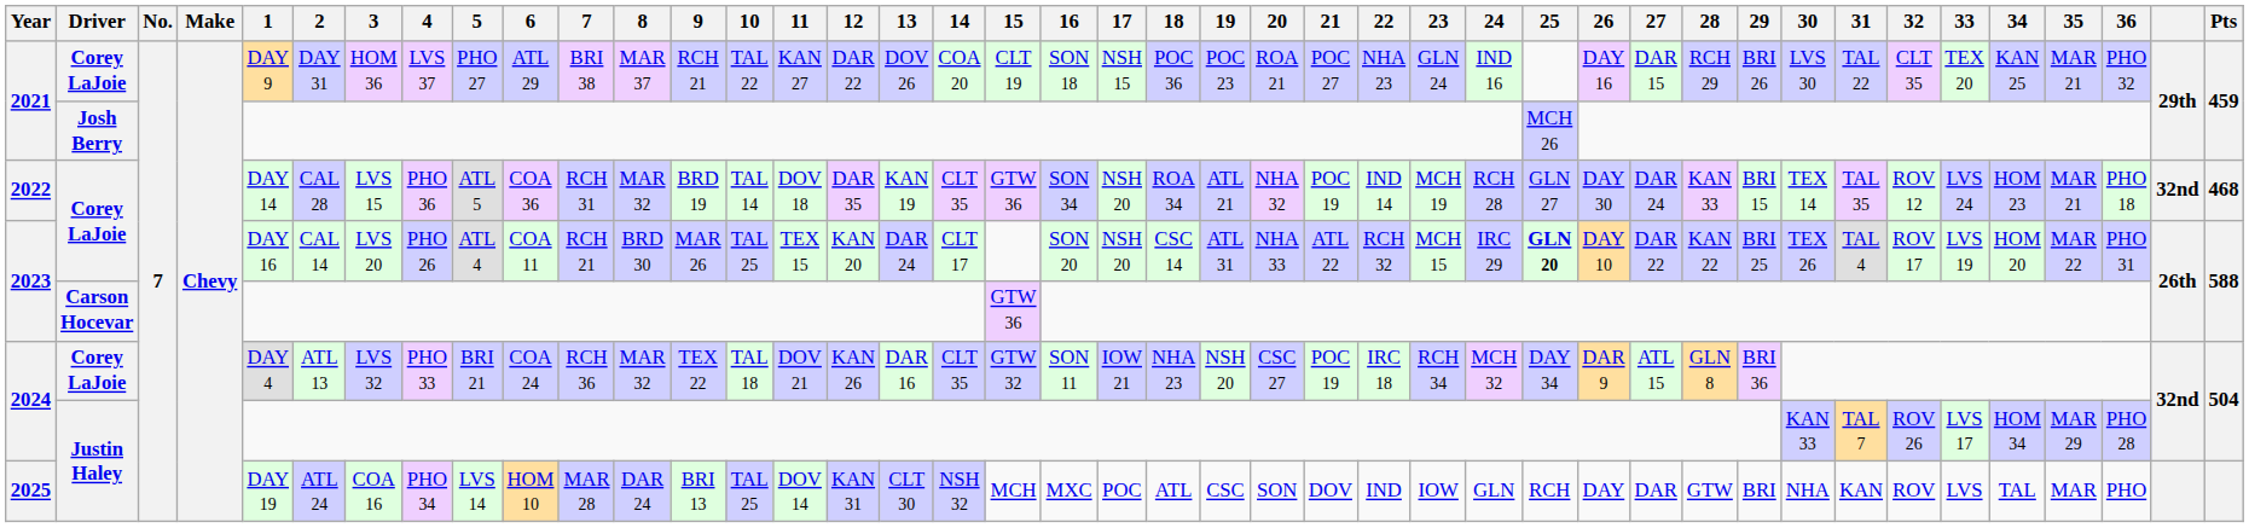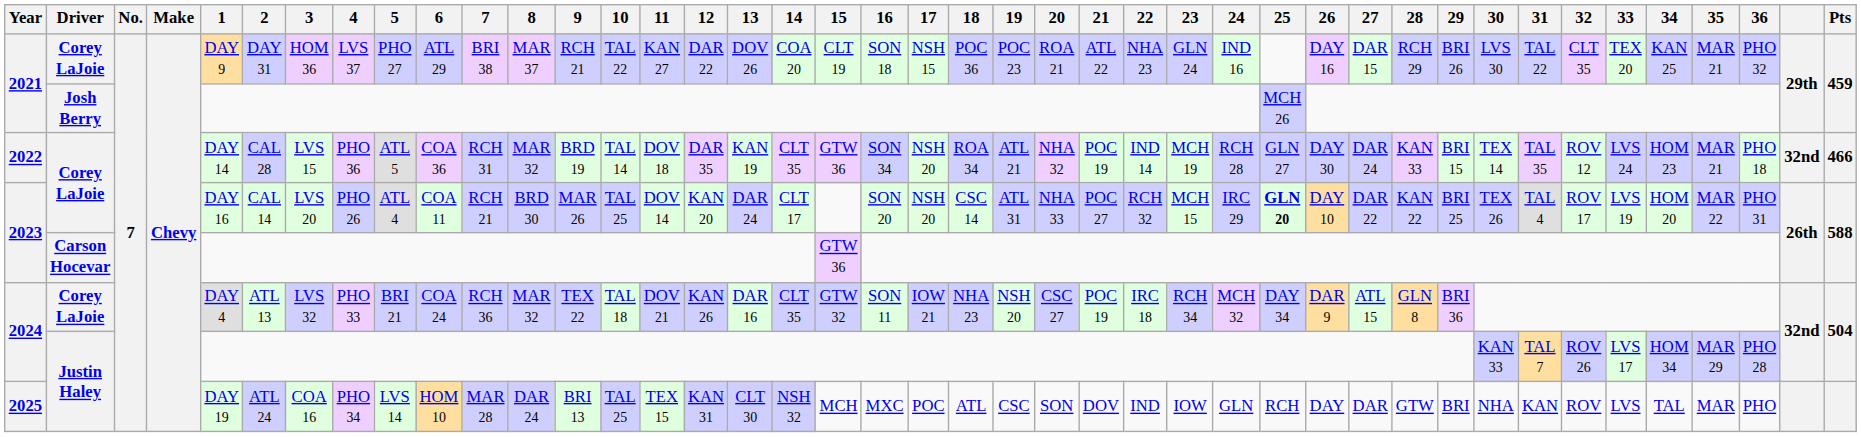 <table class="wikitable" style="text-align:center; font-size:75%">
 <tr>
 <th>Year</th>
 <th>Driver</th>
 <th>No.</th>
 <th>Make</th>
 <th>1</th>
 <th>2</th>
 <th>3</th>
 <th>4</th>
 <th>5</th>
 <th>6</th>
 <th>7</th>
 <th>8</th>
 <th>9</th>
 <th>10</th>
 <th>11</th>
 <th>12</th>
 <th>13</th>
 <th>14</th>
 <th>15</th>
 <th>16</th>
 <th>17</th>
 <th>18</th>
 <th>19</th>
 <th>20</th>
 <th>21</th>
 <th>22</th>
 <th>23</th>
 <th>24</th>
 <th>25</th>
 <th>26</th>
 <th>27</th>
 <th>28</th>
 <th>29</th>
 <th>30</th>
 <th>31</th>
 <th>32</th>
 <th>33</th>
 <th>34</th>
 <th>35</th>
 <th>36</th>
 <th></th>
 <th>Pts</th>
 </tr>
 <tr>
 <th rowspan=2><a href='#'>2021</a></th>
 <th><a href='#'>Corey LaJoie</a></th>
 <th rowspan="8">7</th>
 <th rowspan="8"><a href='#'>Chevy</a></th>
 <td style="background:#FFDF9F;"><a href='#'>DAY</a><br><small>9</small></td>
 <td style="background:#CFCFFF;"><a href='#'>DAY</a><br><small>31</small></td>
 <td style="background:#EFCFFF;"><a href='#'>HOM</a><br><small>36</small></td>
 <td style="background:#EFCFFF;"><a href='#'>LVS</a><br><small>37</small></td>
 <td style="background:#CFCFFF;"><a href='#'>PHO</a><br><small>27</small></td>
 <td style="background:#CFCFFF;"><a href='#'>ATL</a><br><small>29</small></td>
 <td style="background:#EFCFFF;"><a href='#'>BRI</a><br><small>38</small></td>
 <td style="background:#EFCFFF;"><a href='#'>MAR</a><br><small>37</small></td>
 <td style="background:#CFCFFF;"><a href='#'>RCH</a><br><small>21</small></td>
 <td style="background:#CFCFFF;"><a href='#'>TAL</a><br><small>22</small></td>
 <td style="background:#CFCFFF;"><a href='#'>KAN</a><br><small>27</small></td>
 <td style="background:#CFCFFF;"><a href='#'>DAR</a><br><small>22</small></td>
 <td style="background:#CFCFFF;"><a href='#'>DOV</a><br><small>26</small></td>
 <td style="background:#DFFFDF;"><a href='#'>COA</a><br><small>20</small></td>
 <td style="background:#DFFFDF;"><a href='#'>CLT</a><br><small>19</small></td>
 <td style="background:#DFFFDF;"><a href='#'>SON</a><br><small>18</small></td>
 <td style="background:#DFFFDF;"><a href='#'>NSH</a><br><small>15</small></td>
 <td style="background:#CFCFFF;"><a href='#'>POC</a><br><small>36</small></td>
 <td style="background:#CFCFFF;"><a href='#'>POC</a><br><small>23</small></td>
 <td style="background:#CFCFFF;"><a href='#'>ROA</a><br><small>21</small></td>
-<td style="background:#CFCFFF;"><a href='#'>POC</a><br><small>27</small></td>
+<td style="background:#CFCFFF;"><a href='#'>ATL</a><br><small>22</small></td>
 <td style="background:#CFCFFF;"><a href='#'>NHA</a><br><small>23</small></td>
 <td style="background:#CFCFFF;"><a href='#'>GLN</a><br><small>24</small></td>
 <td style="background:#DFFFDF;"><a href='#'>IND</a><br><small>16</small></td>
 <td colspan=1></td>
 <td style="background:#EFCFFF;"><a href='#'>DAY</a><br><small>16</small></td>
 <td style="background:#DFFFDF;"><a href='#'>DAR</a><br><small>15</small></td>
 <td style="background:#CFCFFF;"><a href='#'>RCH</a><br><small>29</small></td>
 <td style="background:#CFCFFF;"><a href='#'>BRI</a><br><small>26</small></td>
 <td style="background:#CFCFFF;"><a href='#'>LVS</a><br><small>30</small></td>
 <td style="background:#CFCFFF;"><a href='#'>TAL</a><br><small>22</small></td>
 <td style="background:#EFCFFF;"><a href='#'>CLT</a><br><small>35</small></td>
 <td style="background:#DFFFDF;"><a href='#'>TEX</a><br><small>20</small></td>
 <td style="background:#CFCFFF;"><a href='#'>KAN</a><br><small>25</small></td>
 <td style="background:#CFCFFF;"><a href='#'>MAR</a><br><small>21</small></td>
 <td style="background:#CFCFFF;"><a href='#'>PHO</a><br><small>32</small></td>
 <th rowspan=2>29th</th>
 <th rowspan=2>459</th>
 </tr>
 <tr>
 <th><a href='#'>Josh Berry</a></th>
 <td colspan=24></td>
 <td style="background:#CFCFFF;"><a href='#'>MCH</a><br><small>26</small></td>
 <td colspan=11></td>
 </tr>
 <tr>
 <th><a href='#'>2022</a></th>
 <th rowspan=2><a href='#'>Corey LaJoie</a></th>
 <td style="background:#DFFFDF;"><a href='#'>DAY</a><br><small>14</small></td>
 <td style="background:#CFCFFF;"><a href='#'>CAL</a><br><small>28</small></td>
 <td style="background:#DFFFDF;"><a href='#'>LVS</a><br><small>15</small></td>
 <td style="background:#EFCFFF;"><a href='#'>PHO</a><br><small>36</small></td>
 <td style="background:#DFDFDF;"><a href='#'>ATL</a><br><small>5</small></td>
 <td style="background:#EFCFFF;"><a href='#'>COA</a><br><small>36</small></td>
 <td style="background:#CFCFFF;"><a href='#'>RCH</a><br><small>31</small></td>
 <td style="background:#CFCFFF;"><a href='#'>MAR</a><br><small>32</small></td>
 <td style="background:#DFFFDF;"><a href='#'>BRD</a><br><small>19</small></td>
 <td style="background:#DFFFDF;"><a href='#'>TAL</a><br><small>14</small></td>
 <td style="background:#DFFFDF;"><a href='#'>DOV</a><br><small>18</small></td>
 <td style="background:#EFCFFF;"><a href='#'>DAR</a><br><small>35</small></td>
 <td style="background:#DFFFDF;"><a href='#'>KAN</a><br><small>19</small></td>
 <td style="background:#EFCFFF;"><a href='#'>CLT</a><br><small>35</small></td>
 <td style="background:#EFCFFF;"><a href='#'>GTW</a><br><small>36</small></td>
 <td style="background:#CFCFFF;"><a href='#'>SON</a><br><small>34</small></td>
 <td style="background:#DFFFDF;"><a href='#'>NSH</a><br><small>20</small></td>
 <td style="background:#CFCFFF;"><a href='#'>ROA</a><br><small>34</small></td>
 <td style="background:#CFCFFF;"><a href='#'>ATL</a><br><small>21</small></td>
 <td style="background:#EFCFFF;"><a href='#'>NHA</a><br><small>32</small></td>
 <td style="background:#DFFFDF;"><a href='#'>POC</a><br><small>19</small></td>
 <td style="background:#DFFFDF;"><a href='#'>IND</a><br><small>14</small></td>
 <td style="background:#DFFFDF;"><a href='#'>MCH</a><br><small>19</small></td>
 <td style="background:#CFCFFF;"><a href='#'>RCH</a><br><small>28</small></td>
 <td style="background:#CFCFFF;"><a href='#'>GLN</a><br><small>27</small></td>
 <td style="background:#CFCFFF;"><a href='#'>DAY</a><br><small>30</small></td>
 <td style="background:#CFCFFF;"><a href='#'>DAR</a><br><small>24</small></td>
 <td style="background:#EFCFFF;"><a href='#'>KAN</a><br><small>33</small></td>
 <td style="background:#DFFFDF;"><a href='#'>BRI</a><br><small>15</small></td>
 <td style="background:#DFFFDF;"><a href='#'>TEX</a><br><small>14</small></td>
 <td style="background:#EFCFFF;"><a href='#'>TAL</a><br><small>35</small></td>
 <td style="background:#DFFFDF;"><a href='#'>ROV</a><br><small>12</small></td>
 <td style="background:#CFCFFF;"><a href='#'>LVS</a><br><small>24</small></td>
 <td style="background:#CFCFFF;"><a href='#'>HOM</a><br><small>23</small></td>
 <td style="background:#CFCFFF;"><a href='#'>MAR</a><br><small>21</small></td>
 <td style="background:#DFFFDF;"><a href='#'>PHO</a><br><small>18</small></td>
 <th>32nd</th>
-<th>468</th>
+<th>466</th>
 </tr>
 <tr>
 <th rowspan=2><a href='#'>2023</a></th>
 <td style="background:#DFFFDF;"><a href='#'>DAY</a><br><small>16</small></td>
 <td style="background:#DFFFDF;"><a href='#'>CAL</a><br><small>14</small></td>
 <td style="background:#DFFFDF;"><a href='#'>LVS</a><br><small>20</small></td>
 <td style="background:#CFCFFF;"><a href='#'>PHO</a><br><small>26</small></td>
 <td style="background:#DFDFDF;"><a href='#'>ATL</a><br><small>4</small></td>
 <td style="background:#DFFFDF;"><a href='#'>COA</a><br><small>11</small></td>
 <td style="background:#CFCFFF;"><a href='#'>RCH</a><br><small>21</small></td>
 <td style="background:#CFCFFF;"><a href='#'>BRD</a><br><small>30</small></td>
 <td style="background:#CFCFFF;"><a href='#'>MAR</a><br><small>26</small></td>
 <td style="background:#CFCFFF;"><a href='#'>TAL</a><br><small>25</small></td>
-<td style="background:#DFFFDF;"><a href='#'>TEX</a><br><small>15</small></td>
+<td style="background:#DFFFDF;"><a href='#'>DOV</a><br><small>14</small></td>
 <td style="background:#DFFFDF;"><a href='#'>KAN</a><br><small>20</small></td>
 <td style="background:#CFCFFF;"><a href='#'>DAR</a><br><small>24</small></td>
 <td style="background:#DFFFDF;"><a href='#'>CLT</a><br><small>17</small></td>
 <td></td>
 <td style="background:#DFFFDF;"><a href='#'>SON</a><br><small>20</small></td>
 <td style="background:#DFFFDF;"><a href='#'>NSH</a><br><small>20</small></td>
 <td style="background:#DFFFDF;"><a href='#'>CSC</a><br><small>14</small></td>
 <td style="background:#CFCFFF;"><a href='#'>ATL</a><br><small>31</small></td>
 <td style="background:#CFCFFF;"><a href='#'>NHA</a><br><small>33</small></td>
-<td style="background:#CFCFFF;"><a href='#'>ATL</a><br><small>22</small></td>
+<td style="background:#CFCFFF;"><a href='#'>POC</a><br><small>27</small></td>
 <td style="background:#CFCFFF;"><a href='#'>RCH</a><br><small>32</small></td>
 <td style="background:#DFFFDF;"><a href='#'>MCH</a><br><small>15</small></td>
 <td style="background:#CFCFFF;"><a href='#'>IRC</a><br><small>29</small></td>
 <td style="background:#DFFFDF;"><strong><a href='#'>GLN</a><br><small>20</small></strong></td>
 <td style="background:#FFDF9F;"><a href='#'>DAY</a><br><small>10</small></td>
 <td style="background:#CFCFFF;"><a href='#'>DAR</a><br><small>22</small></td>
 <td style="background:#CFCFFF;"><a href='#'>KAN</a><br><small>22</small></td>
 <td style="background:#CFCFFF;"><a href='#'>BRI</a><br><small>25</small></td>
 <td style="background:#CFCFFF;"><a href='#'>TEX</a><br><small>26</small></td>
 <td style="background:#DFDFDF;"><a href='#'>TAL</a><br><small>4</small></td>
 <td style="background:#DFFFDF;"><a href='#'>ROV</a><br><small>17</small></td>
 <td style="background:#DFFFDF;"><a href='#'>LVS</a><br><small>19</small></td>
 <td style="background:#DFFFDF;"><a href='#'>HOM</a><br><small>20</small></td>
 <td style="background:#CFCFFF;"><a href='#'>MAR</a><br><small>22</small></td>
 <td style="background:#CFCFFF;"><a href='#'>PHO</a><br><small>31</small></td>
 <th rowspan=2>26th</th>
 <th rowspan=2>588</th>
 </tr>
 <tr>
 <th><a href='#'>Carson Hocevar</a></th>
 <td colspan=14></td>
 <td style="background:#EFCFFF;"><a href='#'>GTW</a><br><small>36</small></td>
 <td colspan=21></td>
 </tr>
 <tr>
 <th rowspan="2"><a href='#'>2024</a></th>
 <th><a href='#'>Corey LaJoie</a></th>
 <td style="background:#DFDFDF;"><a href='#'>DAY</a><br><small>4</small></td>
 <td style="background:#DFFFDF;"><a href='#'>ATL</a><br><small>13</small></td>
 <td style="background:#CFCFFF;"><a href='#'>LVS</a><br><small>32</small></td>
 <td style="background:#EFCFFF;"><a href='#'>PHO</a><br><small>33</small></td>
 <td style="background:#CFCFFF;"><a href='#'>BRI</a><br><small>21</small></td>
 <td style="background:#CFCFFF;"><a href='#'>COA</a><br><small>24</small></td>
 <td style="background:#CFCFFF;"><a href='#'>RCH</a><br><small>36</small></td>
 <td style="background:#CFCFFF;"><a href='#'>MAR</a><br><small>32</small></td>
 <td style="background:#CFCFFF;"><a href='#'>TEX</a><br><small>22</small></td>
 <td style="background:#DFFFDF;"><a href='#'>TAL</a><br><small>18</small></td>
 <td style="background:#CFCFFF;"><a href='#'>DOV</a><br><small>21</small></td>
 <td style="background:#CFCFFF;"><a href='#'>KAN</a><br><small>26</small></td>
 <td style="background:#DFFFDF;"><a href='#'>DAR</a><br><small>16</small></td>
 <td style="background:#CFCFFF;"><a href='#'>CLT</a><br><small>35</small></td>
 <td style="background:#CFCFFF;"><a href='#'>GTW</a><br><small>32</small></td>
 <td style="background:#DFFFDF;"><a href='#'>SON</a><br><small>11</small></td>
 <td style="background:#CFCFFF;"><a href='#'>IOW</a><br><small>21</small></td>
 <td style="background:#CFCFFF;"><a href='#'>NHA</a><br><small>23</small></td>
 <td style="background:#DFFFDF;"><a href='#'>NSH</a><br><small>20</small></td>
 <td style="background:#CFCFFF;"><a href='#'>CSC</a><br><small>27</small></td>
 <td style="background:#DFFFDF;"><a href='#'>POC</a><br><small>19</small></td>
 <td style="background:#DFFFDF;"><a href='#'>IRC</a><br><small>18</small></td>
 <td style="background:#CFCFFF;"><a href='#'>RCH</a><br><small>34</small></td>
 <td style="background:#EFCFFF;"><a href='#'>MCH</a><br><small>32</small></td>
 <td style="background:#CFCFFF;"><a href='#'>DAY</a><br><small>34</small></td>
 <td style="background:#FFDF9F;"><a href='#'>DAR</a><br><small>9</small></td>
 <td style="background:#DFFFDF;"><a href='#'>ATL</a><br><small>15</small></td>
 <td style="background:#FFDF9F;"><a href='#'>GLN</a><br><small>8</small></td>
 <td style="background:#EFCFFF;"><a href='#'>BRI</a><br><small>36</small></td>
 <td colspan=7></td>
 <th rowspan=2>32nd</th>
 <th rowspan=2>504</th>
 </tr>
 <tr>
 <th rowspan=2><a href='#'>Justin Haley</a></th>
 <td colspan="29"></td>
 <td style="background:#CFCFFF;"><a href='#'>KAN</a><br><small>33</small></td>
 <td style="background:#FFDF9F;"><a href='#'>TAL</a><br><small>7</small></td>
 <td style="background:#CFCFFF;"><a href='#'>ROV</a><br><small>26</small></td>
 <td style="background:#DFFFDF;"><a href='#'>LVS</a><br><small>17</small></td>
 <td style="background:#CFCFFF;"><a href='#'>HOM</a><br><small>34</small></td>
 <td style="background:#CFCFFF;"><a href='#'>MAR</a><br><small>29</small></td>
 <td style="background:#CFCFFF;"><a href='#'>PHO</a><br><small>28</small></td>
 </tr>
 <tr>
 <th><a href='#'>2025</a></th>
 <td style="background:#DFFFDF;"><a href='#'>DAY</a><br><small>19</small></td>
 <td style="background:#CFCFFF;"><a href='#'>ATL</a><br><small>24</small></td>
 <td style="background:#DFFFDF;"><a href='#'>COA</a> <br><small>16</small></td>
 <td style="background:#EFCFFF;"><a href='#'>PHO</a><br><small>34</small></td>
 <td style="background:#DFFFDF;"><a href='#'>LVS</a><br><small>14</small></td>
 <td style="background:#FFDF9F;"><a href='#'>HOM</a><br><small>10</small></td>
 <td style="background:#CFCFFF;"><a href='#'>MAR</a><br><small>28</small></td>
 <td style="background:#CFCFFF;"><a href='#'>DAR</a><br><small>24</small></td>
 <td style="background:#DFFFDF;"><a href='#'>BRI</a><br><small>13</small></td>
 <td style="background:#CFCFFF;"><a href='#'>TAL</a><br><small>25</small></td>
-<td style="background:#DFFFDF;"><a href='#'>DOV</a><br><small>14</small></td>
+<td style="background:#DFFFDF;"><a href='#'>TEX</a><br><small>15</small></td>
 <td style="background:#CFCFFF;"><a href='#'>KAN</a><br><small>31</small></td>
 <td style="background:#CFCFFF;"><a href='#'>CLT</a><br><small>30</small></td>
 <td style="background:#CFCFFF;"><a href='#'>NSH</a><br><small>32</small></td>
 <td><a href='#'>MCH</a></td>
 <td><a href='#'>MXC</a></td>
 <td><a href='#'>POC</a></td>
 <td><a href='#'>ATL</a></td>
 <td><a href='#'>CSC</a></td>
 <td><a href='#'>SON</a></td>
 <td><a href='#'>DOV</a></td>
 <td><a href='#'>IND</a></td>
 <td><a href='#'>IOW</a></td>
 <td><a href='#'>GLN</a></td>
 <td><a href='#'>RCH</a></td>
 <td><a href='#'>DAY</a></td>
 <td><a href='#'>DAR</a></td>
 <td><a href='#'>GTW</a></td>
 <td><a href='#'>BRI</a></td>
 <td><a href='#'>NHA</a></td>
 <td><a href='#'>KAN</a></td>
 <td><a href='#'>ROV</a></td>
 <td><a href='#'>LVS</a></td>
 <td><a href='#'>TAL</a></td>
 <td><a href='#'>MAR</a></td>
 <td><a href='#'>PHO</a></td>
 <th></th>
 <th></th>
 </tr>
 </table>
